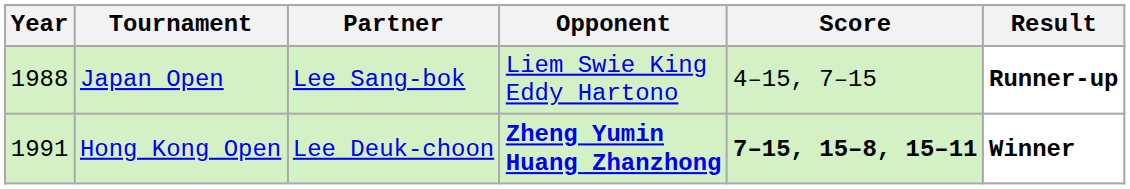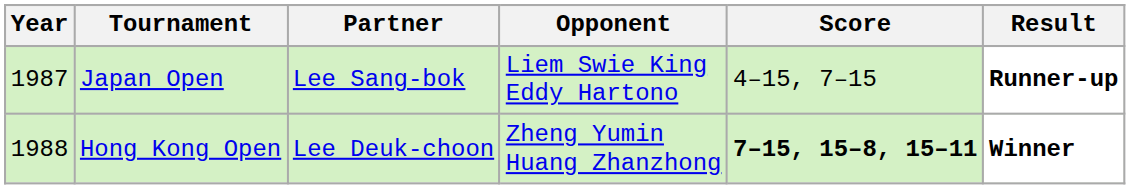 <table class="sortable wikitable" style="font-size: 90%;">
 <tr>
 <th>Year</th>
 <th>Tournament</th>
 <th>Partner</th>
 <th>Opponent</th>
 <th>Score</th>
 <th>Result</th>
 </tr>
 <tr style="background:#D4F1C5">
-<td align="center">1988</td>
+<td align="center">1987</td>
 <td><a href='#'>Japan Open</a></td>
 <td> <a href='#'>Lee Sang-bok</a></td>
 <td> <a href='#'>Liem Swie King</a><br> <a href='#'>Eddy Hartono</a></td>
 <td>4–15, 7–15</td>
 <td style="text-align:left; background:white"> <strong>Runner-up</strong></td>
 </tr>
 <tr style="background:#D4F1C5">
-<td align="center">1991</td>
+<td align="center">1988</td>
 <td><a href='#'>Hong Kong Open</a></td>
 <td> <a href='#'>Lee Deuk-choon</a></td>
-<td><strong> <a href='#'>Zheng Yumin</a><br> <a href='#'>Huang Zhanzhong</a></strong></td>
+<td> <a href='#'>Zheng Yumin</a><br> <a href='#'>Huang Zhanzhong</a></td>
 <td><strong>7–15, 15–8, 15–11</strong></td>
 <td style="text-align:left; background:white"> <strong>Winner</strong></td>
 </tr>
 </table>
